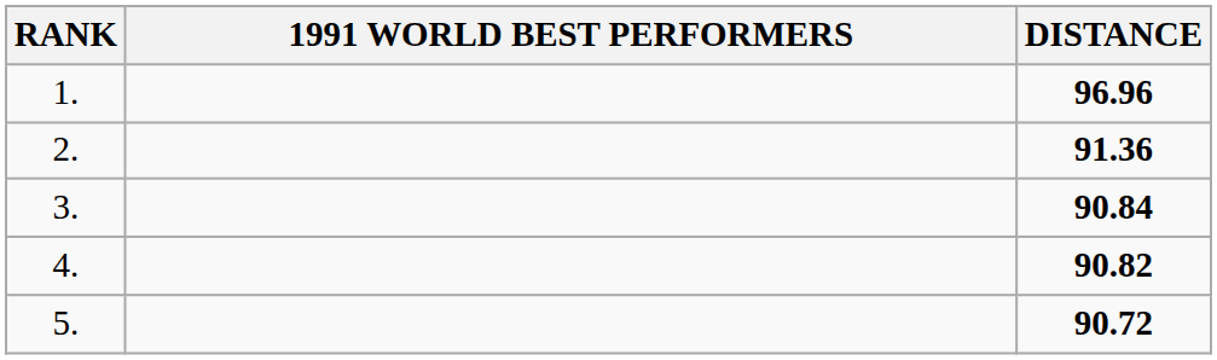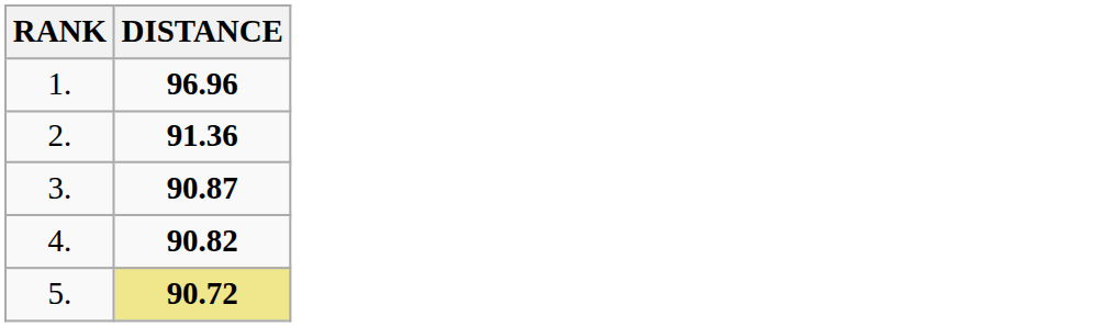 <table class="wikitable" style="border-collapse: collapse; font-size: 90%;">
 <tr>
 <th>RANK</th>
-<th align="center" style="width: 25em">1991 WORLD BEST PERFORMERS</th>
 <th align="center" style="width: 5em">DISTANCE</th>
 </tr>
 <tr>
 <td align="center">1.</td>
-<td></td>
 <td align="center"><strong>96.96</strong></td>
 </tr>
 <tr>
 <td align="center">2.</td>
-<td></td>
 <td align="center"><strong>91.36</strong></td>
 </tr>
 <tr>
 <td align="center">3.</td>
-<td></td>
-<td align="center"><strong>90.84</strong></td>
+<td align="center"><strong>90.87</strong></td>
 </tr>
 <tr>
 <td align="center">4.</td>
-<td></td>
 <td align="center"><strong>90.82</strong></td>
 </tr>
 <tr>
 <td align="center">5.</td>
-<td></td>
-<td align="center"><strong>90.72</strong></td>
+<td align="center" style="background: khaki;"><strong>90.72</strong></td>
 </tr>
 </table>
